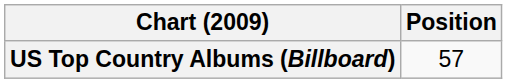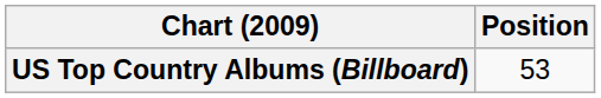 <table class="wikitable plainrowheaders" style="text-align:center">
 <tr>
 <th scope="col">Chart (2009)</th>
 <th scope="col">Position</th>
 </tr>
 <tr>
 <th scope="row">US Top Country Albums (<em>Billboard</em>)</th>
-<td>57</td>
+<td>53</td>
 </tr>
 </table>
